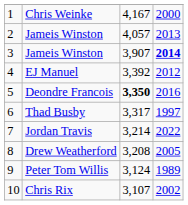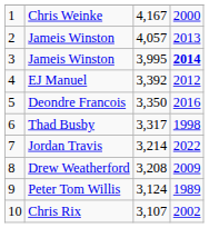 <table class="wikitable">
 <tr>
 </tr>
 <tr>
 <td>1</td>
 <td><a href='#'>Chris Weinke</a></td>
 <td>4,167</td>
 <td><a href='#'>2000</a></td>
 </tr>
 <tr>
 <td>2</td>
 <td><a href='#'>Jameis Winston</a></td>
 <td>4,057</td>
 <td><a href='#'>2013</a></td>
 </tr>
 <tr>
 <td>3</td>
 <td><a href='#'>Jameis Winston</a></td>
-<td>3,907</td>
+<td>3,995</td>
 <td><strong><a href='#'>2014</a></strong></td>
 </tr>
 <tr>
 <td>4</td>
 <td><a href='#'>EJ Manuel</a></td>
 <td>3,392</td>
 <td><a href='#'>2012</a></td>
 </tr>
 <tr>
 <td>5</td>
 <td><a href='#'>Deondre Francois</a></td>
-<td><strong>3,350</strong></td>
+<td>3,350</td>
 <td><a href='#'>2016</a></td>
 </tr>
 <tr>
 <td>6</td>
 <td><a href='#'>Thad Busby</a></td>
 <td>3,317</td>
-<td><a href='#'>1997</a></td>
+<td><a href='#'>1998</a></td>
 </tr>
 <tr>
 <td>7</td>
 <td><a href='#'>Jordan Travis</a></td>
 <td>3,214</td>
 <td><a href='#'>2022</a></td>
 </tr>
 <tr>
 <td>8</td>
 <td><a href='#'>Drew Weatherford</a></td>
 <td>3,208</td>
-<td><a href='#'>2005</a></td>
+<td><a href='#'>2009</a></td>
 </tr>
 <tr>
 <td>9</td>
 <td><a href='#'>Peter Tom Willis</a></td>
 <td>3,124</td>
 <td><a href='#'>1989</a></td>
 </tr>
 <tr>
 <td>10</td>
 <td><a href='#'>Chris Rix</a></td>
 <td>3,107</td>
 <td><a href='#'>2002</a></td>
 </tr>
 </table>
